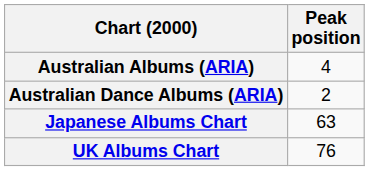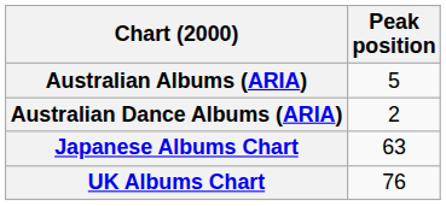 <table class="wikitable sortable plainrowheaders">
 <tr>
 <th scope="col">Chart (2000)</th>
 <th scope="col">Peak<br>position</th>
 </tr>
 <tr>
 <th scope="row">Australian Albums (<a href='#'>ARIA</a>)</th>
-<td align="center">4</td>
+<td align="center">5</td>
 </tr>
 <tr>
 <th scope="row">Australian Dance Albums (<a href='#'>ARIA</a>)</th>
 <td align="center">2</td>
 </tr>
 <tr>
 <th scope="row"><a href='#'>Japanese Albums Chart</a></th>
 <td align="center">63</td>
 </tr>
 <tr>
 <th scope="row"><a href='#'>UK Albums Chart</a></th>
 <td align="center">76</td>
 </tr>
 </table>
